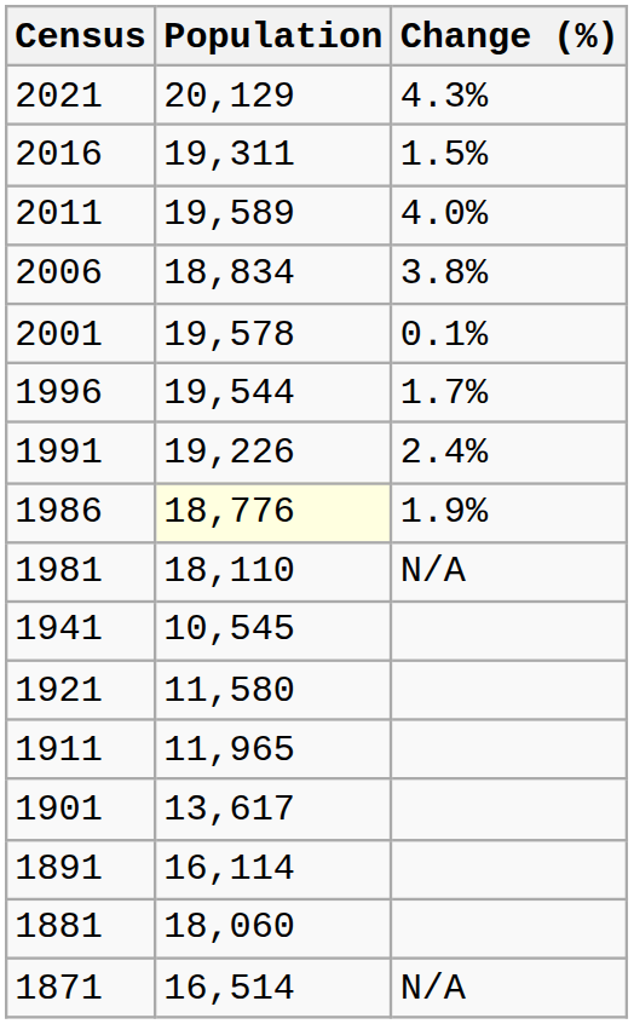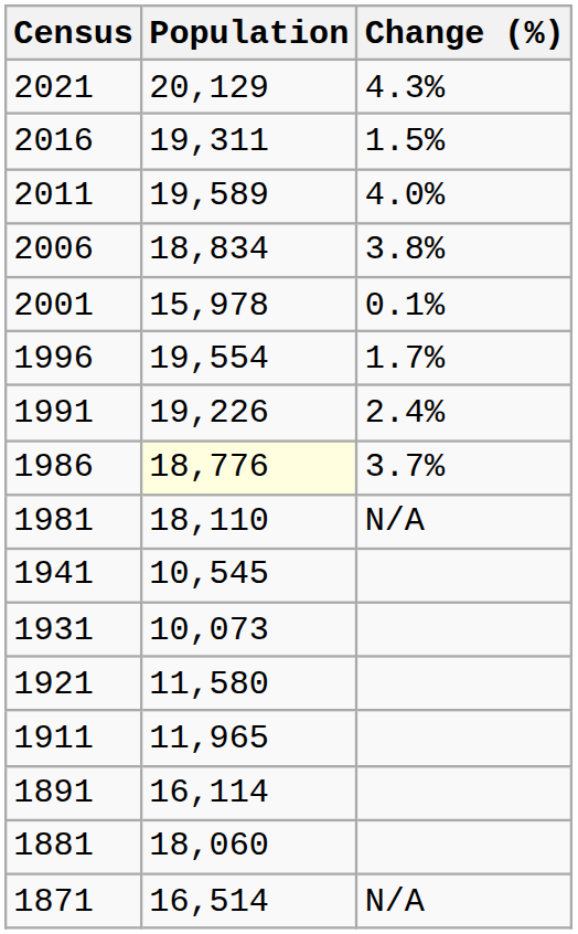 <table class="wikitable">
 <tr>
 <th>Census</th>
 <th>Population</th>
 <th>Change (%)</th>
 </tr>
 <tr>
 <td>2021</td>
 <td>20,129</td>
 <td>4.3%</td>
 </tr>
 <tr>
 <td>2016</td>
 <td>19,311</td>
 <td>1.5%</td>
 </tr>
 <tr>
 <td>2011</td>
 <td>19,589</td>
 <td>4.0%</td>
 </tr>
 <tr>
 <td>2006</td>
 <td>18,834</td>
 <td>3.8%</td>
 </tr>
 <tr>
 <td>2001</td>
-<td>19,578</td>
+<td>15,978</td>
 <td>0.1%</td>
 </tr>
 <tr>
 <td>1996</td>
-<td>19,544</td>
+<td>19,554</td>
 <td>1.7%</td>
 </tr>
 <tr>
 <td>1991</td>
 <td>19,226</td>
 <td>2.4%</td>
 </tr>
 <tr>
 <td>1986</td>
 <td style="background: lightyellow;">18,776</td>
-<td>1.9%</td>
+<td>3.7%</td>
 </tr>
 <tr>
 <td>1981</td>
 <td>18,110</td>
 <td>N/A</td>
 </tr>
 <tr>
 <td>1941</td>
 <td>10,545</td>
 <td></td>
 </tr>
 <tr>
+<td>1931</td>
+<td>10,073</td>
+<td></td>
+</tr>
+<tr>
 <td>1921</td>
 <td>11,580</td>
 <td></td>
 </tr>
 <tr>
 <td>1911</td>
 <td>11,965</td>
-<td></td>
-</tr>
-<tr>
-<td>1901</td>
-<td>13,617</td>
 <td></td>
 </tr>
 <tr>
 <td>1891</td>
 <td>16,114</td>
 <td></td>
 </tr>
 <tr>
 <td>1881</td>
 <td>18,060</td>
 <td></td>
 </tr>
 <tr>
 <td>1871</td>
 <td>16,514</td>
 <td>N/A</td>
 </tr>
 </table>
